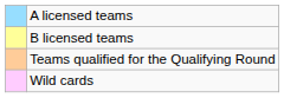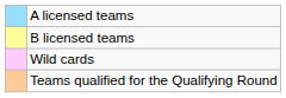 <table class="wikitable">
 <tr>
 <td style="background:#97DEFF;">    </td>
 <td>A licensed teams</td>
 </tr>
 <tr>
 <td style="background:#ff9;">    </td>
 <td>B licensed teams</td>
 </tr>
 <tr>
+<td style="background:#fcf;">    </td>
+<td>Wild cards</td>
+</tr>
+<tr>
 <td style="background:#FFCC99;">    </td>
 <td>Teams qualified for the Qualifying Round</td>
 </tr>
-<tr>
-<td style="background:#fcf;">    </td>
-<td>Wild cards</td>
-</tr>
 </table>
